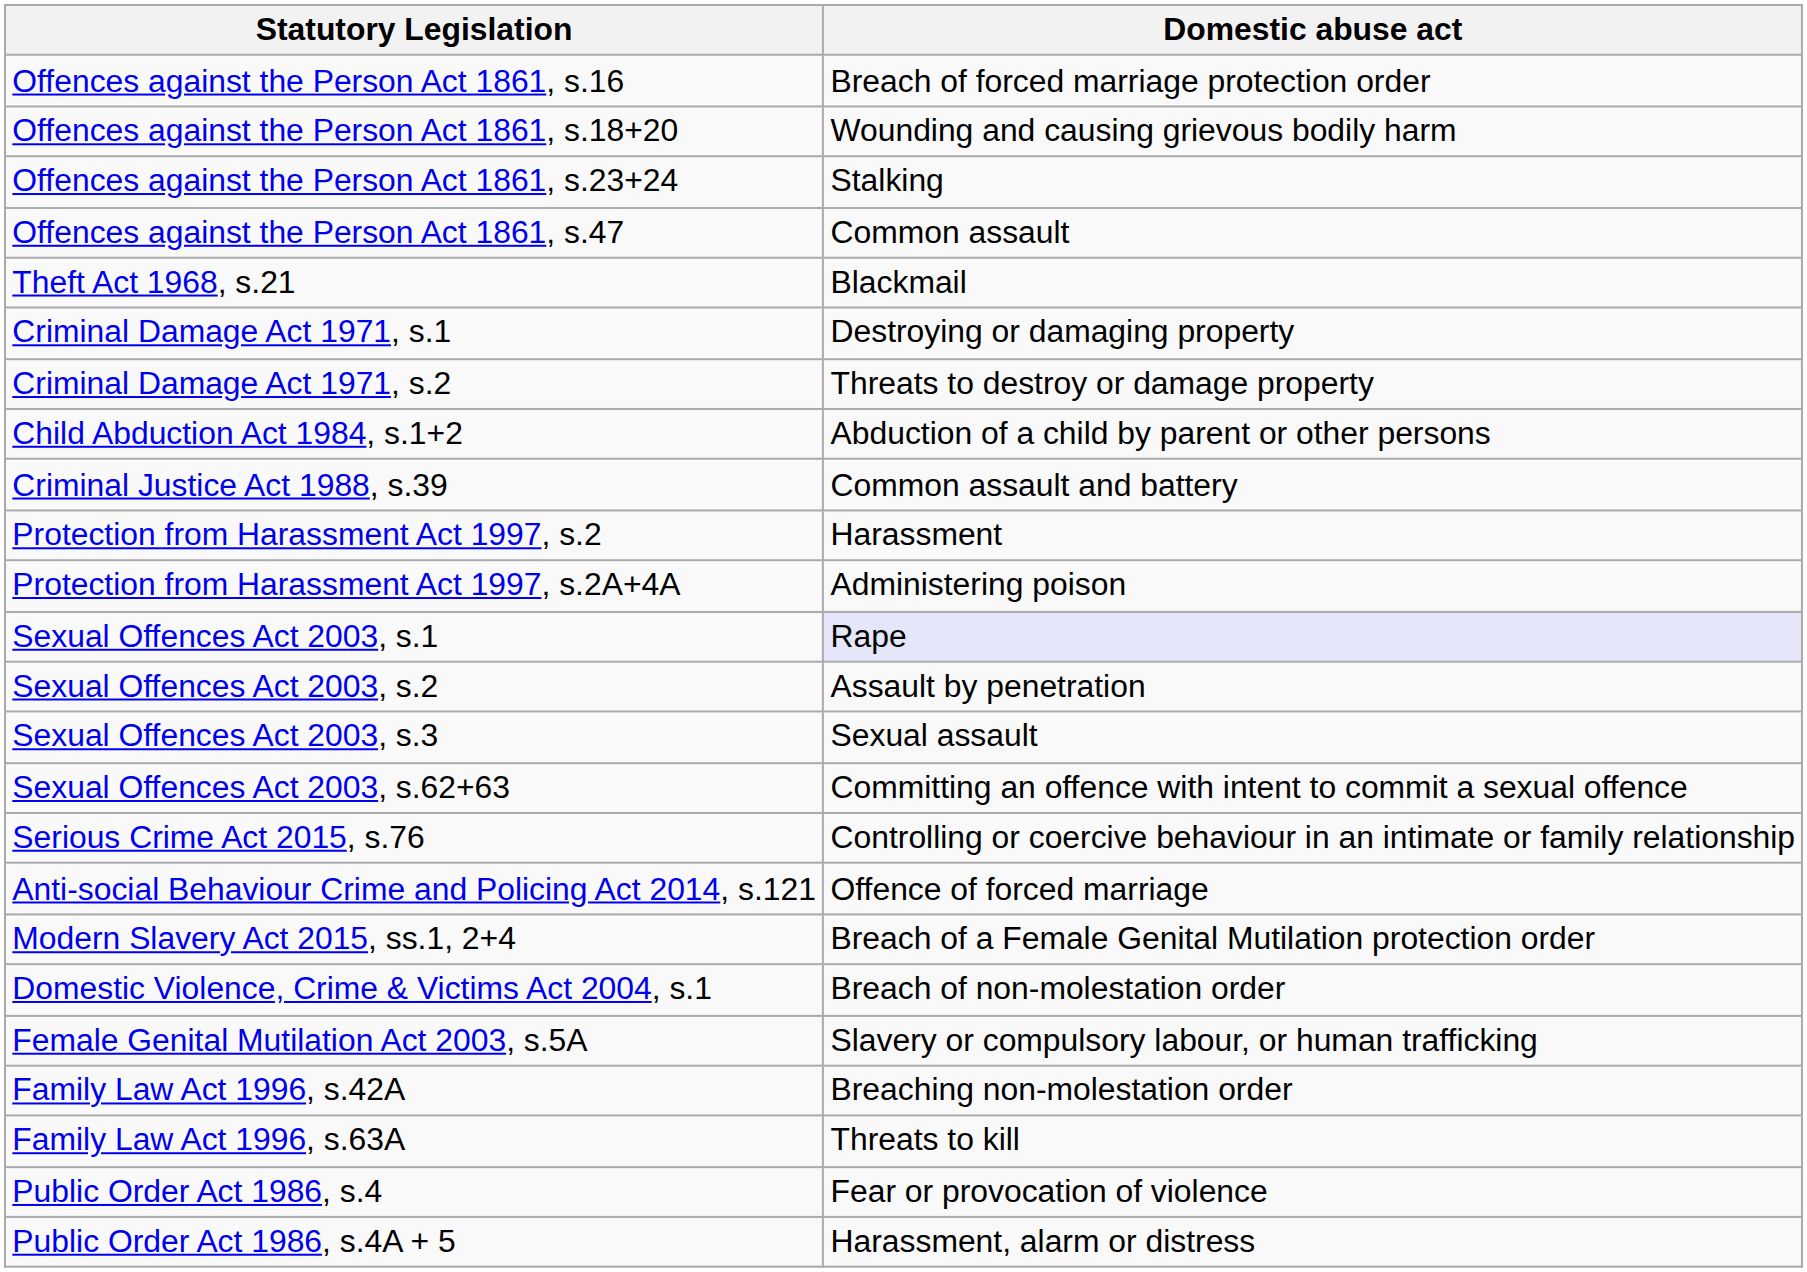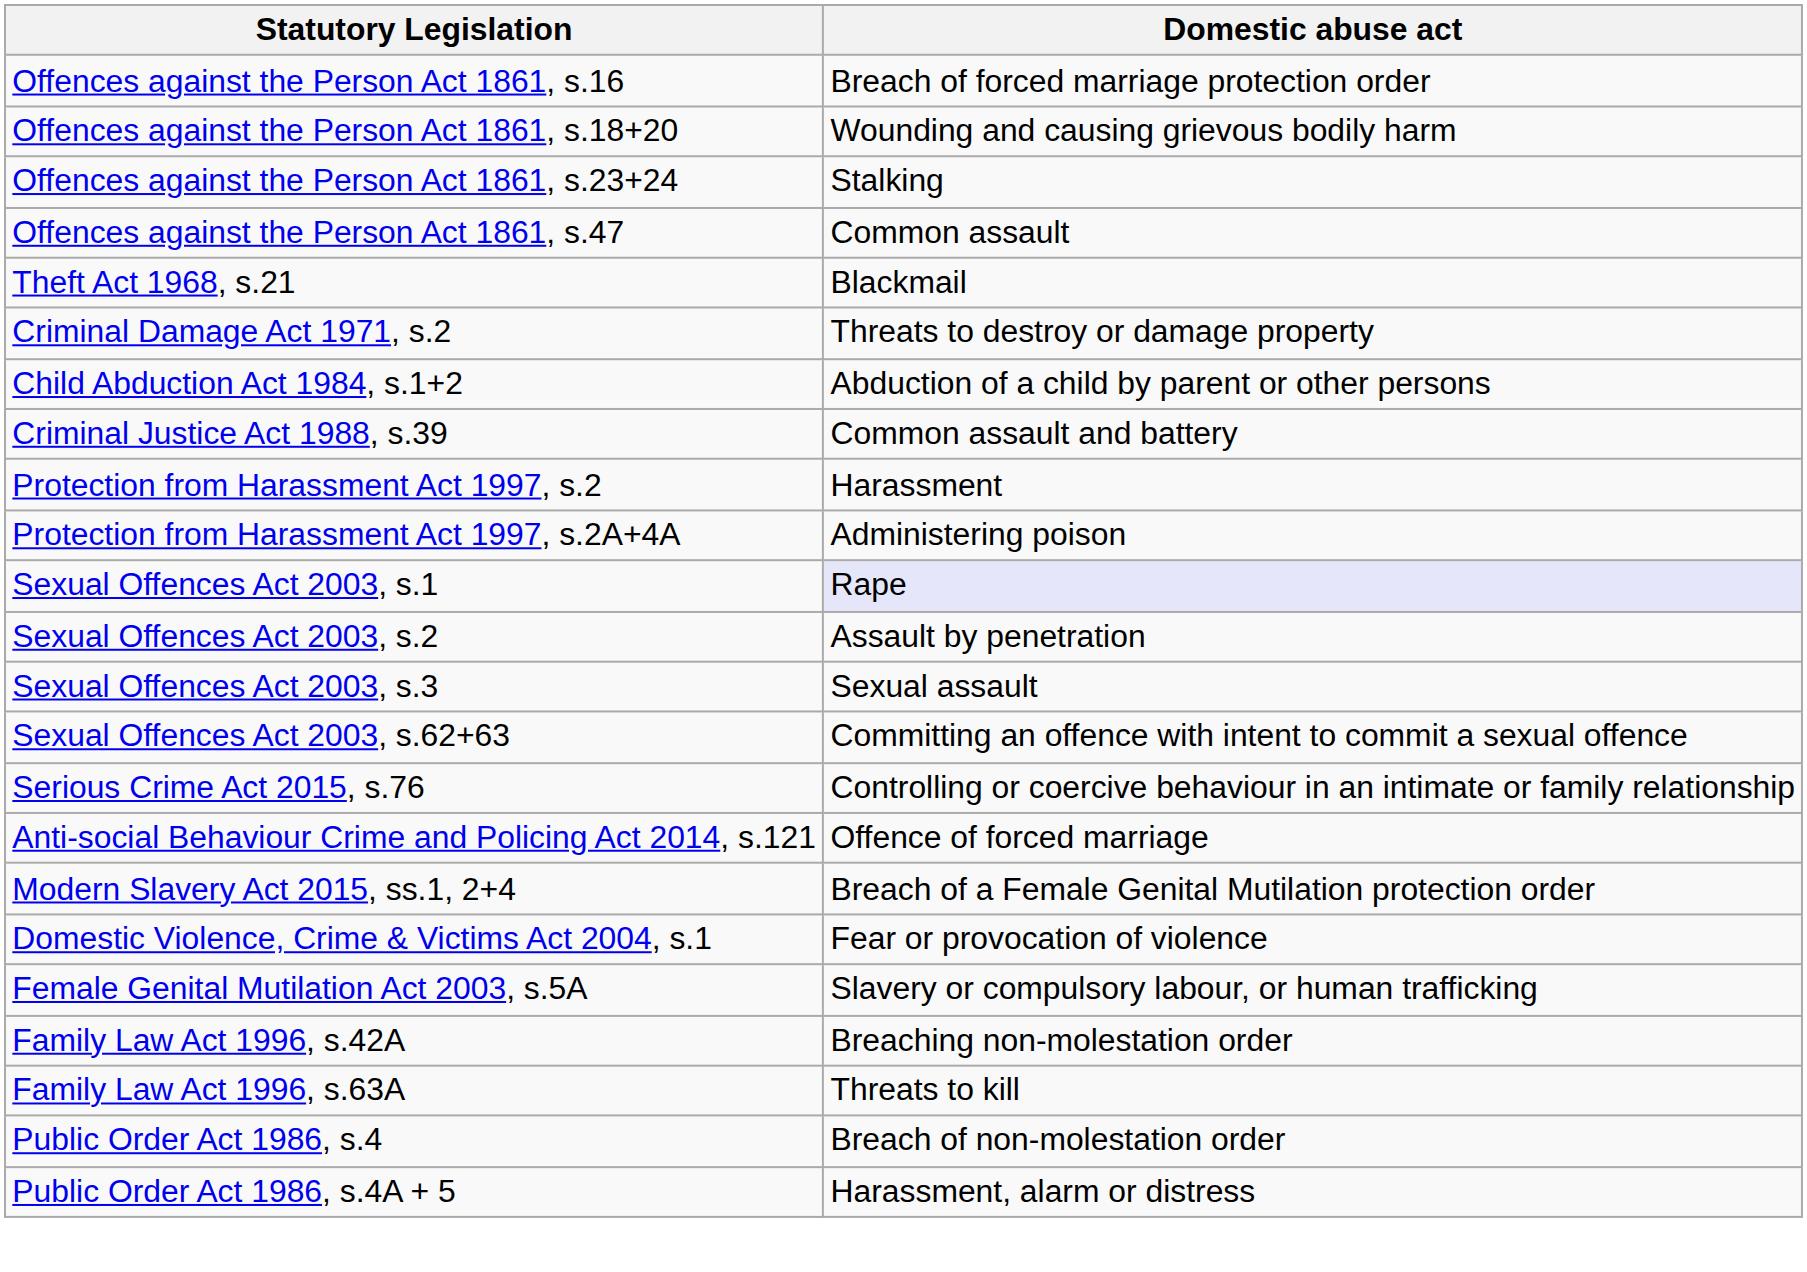 <table class="wikitable">
 <tr>
 <th>Statutory Legislation</th>
 <th>Domestic abuse act</th>
 </tr>
 <tr>
 <td><a href='#'>Offences against the Person Act 1861</a>, s.16</td>
 <td>Breach of forced marriage protection order</td>
 </tr>
 <tr>
 <td><a href='#'>Offences against the Person Act 1861</a>, s.18+20</td>
 <td>Wounding and causing grievous bodily harm</td>
 </tr>
 <tr>
 <td><a href='#'>Offences against the Person Act 1861</a>, s.23+24</td>
 <td>Stalking</td>
 </tr>
 <tr>
 <td><a href='#'>Offences against the Person Act 1861</a>, s.47</td>
 <td>Common assault</td>
 </tr>
 <tr>
 <td><a href='#'>Theft Act 1968</a>, s.21</td>
 <td>Blackmail</td>
-</tr>
-<tr>
-<td><a href='#'>Criminal Damage Act 1971</a>, s.1</td>
-<td>Destroying or damaging property</td>
 </tr>
 <tr>
 <td><a href='#'>Criminal Damage Act 1971</a>, s.2</td>
 <td>Threats to destroy or damage property</td>
 </tr>
 <tr>
 <td><a href='#'>Child Abduction Act 1984</a>, s.1+2</td>
 <td>Abduction of a child by parent or other persons</td>
 </tr>
 <tr>
 <td><a href='#'>Criminal Justice Act 1988</a>, s.39</td>
 <td>Common assault and battery</td>
 </tr>
 <tr>
 <td><a href='#'>Protection from Harassment Act 1997</a>,  s.2</td>
 <td>Harassment</td>
 </tr>
 <tr>
 <td><a href='#'>Protection from Harassment Act 1997</a>, s.2A+4A</td>
 <td>Administering poison</td>
 </tr>
 <tr>
 <td><a href='#'>Sexual Offences Act 2003</a>, s.1</td>
 <td style="background: lavender;">Rape</td>
 </tr>
 <tr>
 <td><a href='#'>Sexual Offences Act 2003</a>, s.2</td>
 <td>Assault by penetration</td>
 </tr>
 <tr>
 <td><a href='#'>Sexual Offences Act 2003</a>, s.3</td>
 <td>Sexual assault</td>
 </tr>
 <tr>
 <td><a href='#'>Sexual Offences Act 2003</a>, s.62+63</td>
 <td>Committing an offence with intent to commit a sexual offence</td>
 </tr>
 <tr>
 <td><a href='#'>Serious Crime Act 2015</a>, s.76</td>
 <td>Controlling or coercive behaviour in an intimate or family relationship</td>
 </tr>
 <tr>
 <td><a href='#'>Anti-social Behaviour Crime and Policing Act 2014</a>, s.121</td>
 <td>Offence of forced marriage</td>
 </tr>
 <tr>
 <td><a href='#'>Modern Slavery Act 2015</a>, ss.1, 2+4</td>
 <td>Breach of a Female Genital Mutilation protection order</td>
 </tr>
 <tr>
 <td><a href='#'>Domestic Violence, Crime & Victims Act 2004</a>, s.1</td>
-<td>Breach of non-molestation order</td>
+<td>Fear or provocation of violence</td>
 </tr>
 <tr>
 <td><a href='#'>Female Genital Mutilation Act 2003</a>, s.5A</td>
 <td>Slavery or compulsory labour, or human trafficking</td>
 </tr>
 <tr>
 <td><a href='#'>Family Law Act 1996</a>, s.42A</td>
 <td>Breaching non-molestation order</td>
 </tr>
 <tr>
 <td><a href='#'>Family Law Act 1996</a>, s.63A</td>
 <td>Threats to kill</td>
 </tr>
 <tr>
 <td><a href='#'>Public Order Act 1986</a>, s.4</td>
-<td>Fear or provocation of violence</td>
+<td>Breach of non-molestation order</td>
 </tr>
 <tr>
 <td><a href='#'>Public Order Act 1986</a>, s.4A + 5</td>
 <td>Harassment, alarm or distress</td>
 </tr>
 </table>
